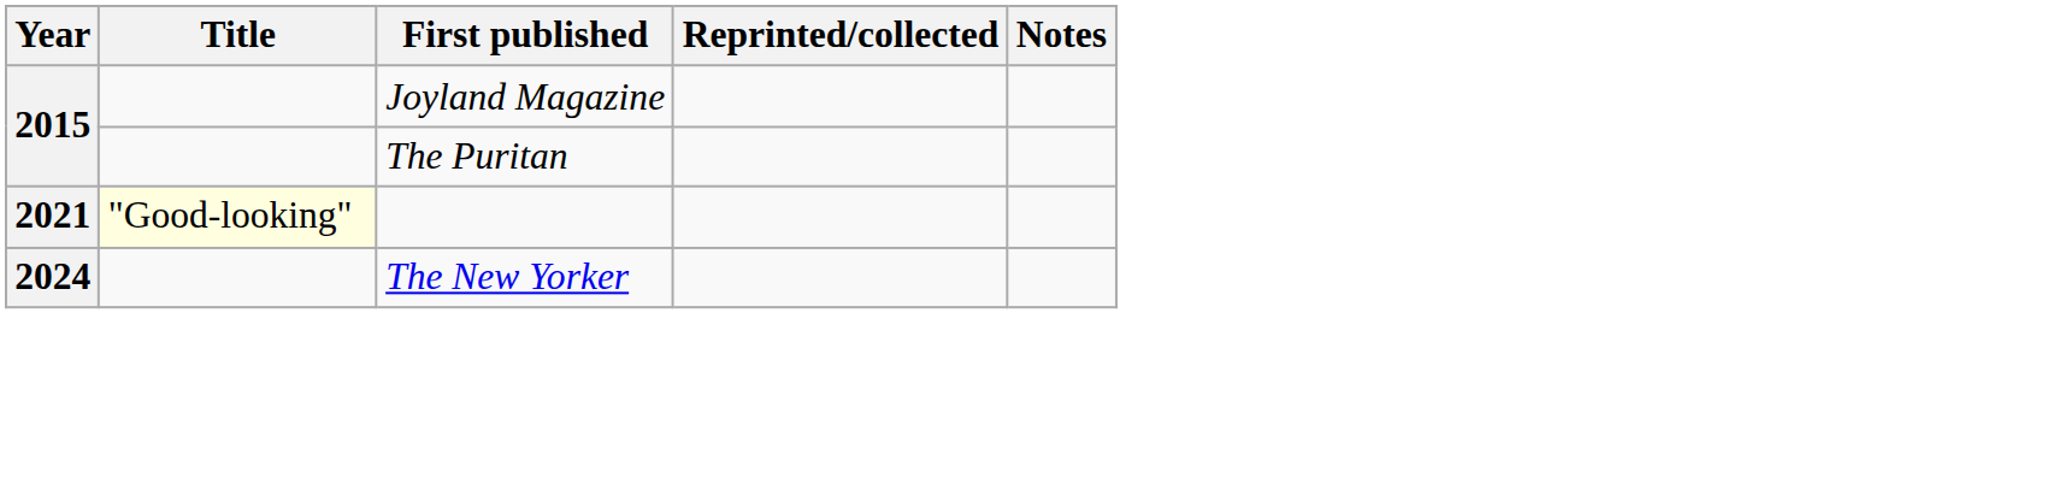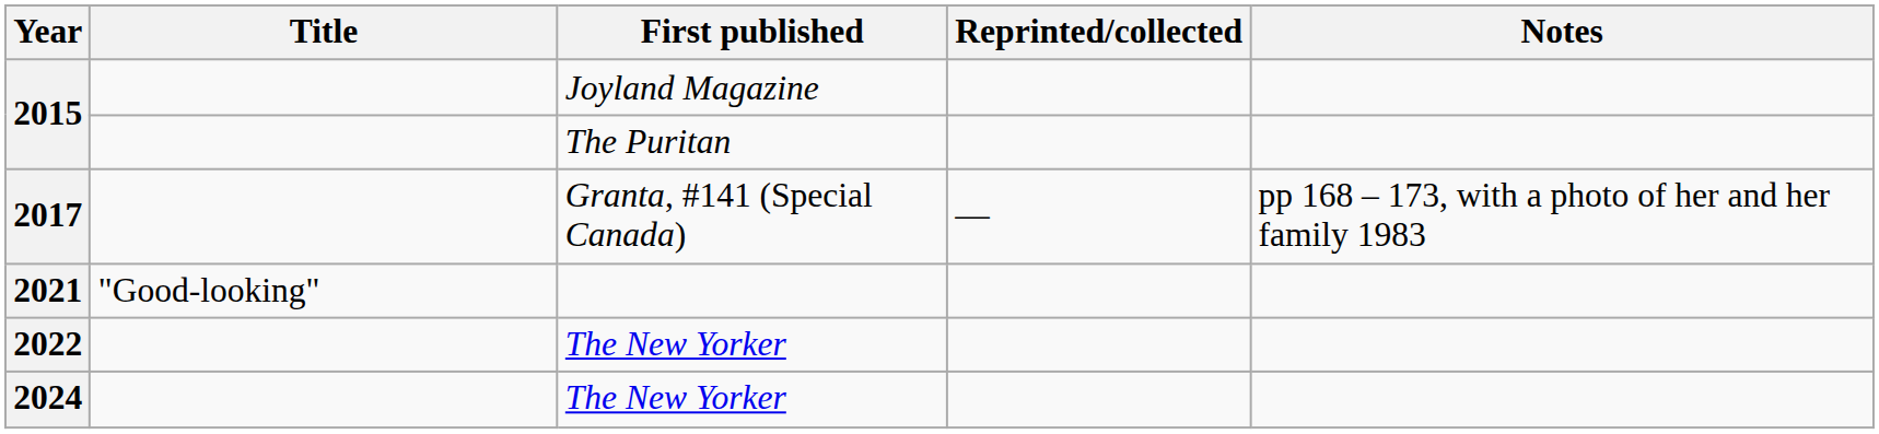 <table class="wikitable sortable">
 <tr>
 <th>Year</th>
 <th width="25%">Title</th>
 <th>First published</th>
 <th>Reprinted/collected</th>
 <th>Notes</th>
 </tr>
 <tr>
 <th rowspan="2">2015</th>
 <td></td>
 <td><em>Joyland Magazine</em></td>
 <td></td>
 <td></td>
 </tr>
 <tr>
 <td></td>
 <td><em>The Puritan</em></td>
 <td></td>
 <td></td>
 </tr>
 <tr>
+<th>2017</th>
+<td><em></em></td>
+<td><em>Granta</em>, #141 (Special <em>Canada</em>)</td>
+<td>—</td>
+<td>pp 168 – 173, with a photo of her and her family 1983</td>
+</tr>
+<tr>
 <th>2021</th>
-<td style="background: lightyellow;">"Good-looking"</td>
+<td>"Good-looking"</td>
 <td></td>
+<td></td>
+<td></td>
+</tr>
+<tr>
+<th>2022</th>
+<td></td>
+<td><em><a href='#'>The New Yorker</a></em></td>
 <td></td>
 <td></td>
 </tr>
 <tr>
 <th>2024</th>
 <td></td>
 <td><em><a href='#'>The New Yorker</a></em></td>
 <td></td>
 <td></td>
 </tr>
 </table>
